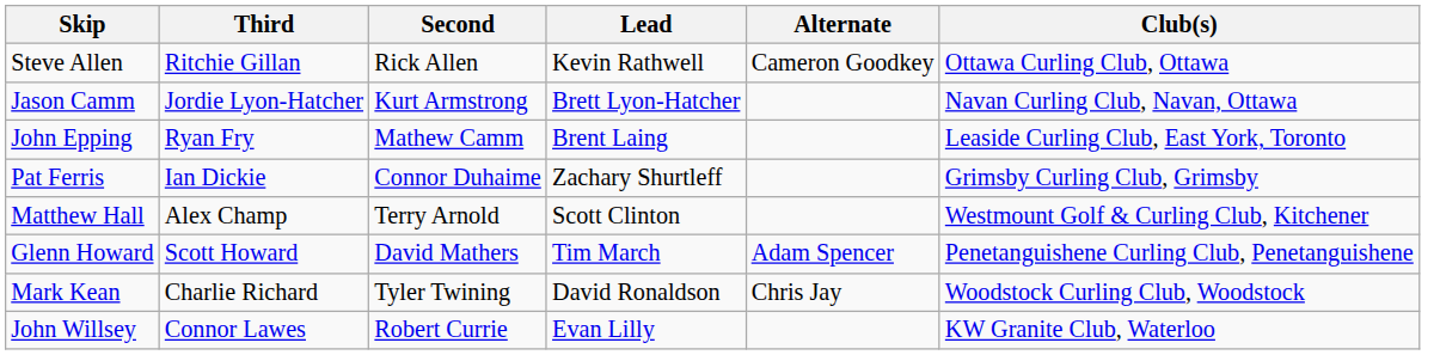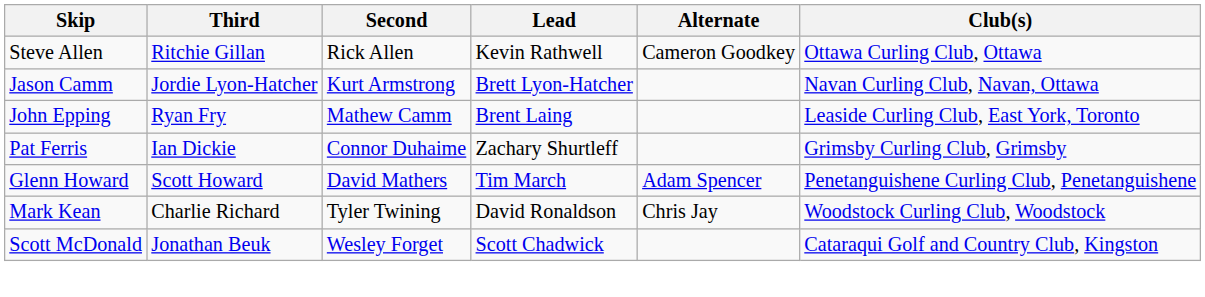 <table class="wikitable" border="1">
 <tr>
 <th>Skip</th>
 <th>Third</th>
 <th>Second</th>
 <th>Lead</th>
 <th>Alternate</th>
 <th>Club(s)</th>
 </tr>
 <tr>
 <td>Steve Allen</td>
 <td><a href='#'>Ritchie Gillan</a></td>
 <td>Rick Allen</td>
 <td>Kevin Rathwell</td>
 <td>Cameron Goodkey</td>
 <td><a href='#'>Ottawa Curling Club</a>, <a href='#'>Ottawa</a></td>
 </tr>
 <tr>
 <td><a href='#'>Jason Camm</a></td>
 <td><a href='#'>Jordie Lyon-Hatcher</a></td>
 <td><a href='#'>Kurt Armstrong</a></td>
 <td><a href='#'>Brett Lyon-Hatcher</a></td>
 <td></td>
 <td><a href='#'>Navan Curling Club</a>, <a href='#'>Navan, Ottawa</a></td>
 </tr>
 <tr>
 <td><a href='#'>John Epping</a></td>
 <td><a href='#'>Ryan Fry</a></td>
 <td><a href='#'>Mathew Camm</a></td>
 <td><a href='#'>Brent Laing</a></td>
 <td></td>
 <td><a href='#'>Leaside Curling Club</a>, <a href='#'>East York, Toronto</a></td>
 </tr>
 <tr>
 <td><a href='#'>Pat Ferris</a></td>
 <td><a href='#'>Ian Dickie</a></td>
 <td><a href='#'>Connor Duhaime</a></td>
 <td>Zachary Shurtleff</td>
 <td></td>
 <td><a href='#'>Grimsby Curling Club</a>, <a href='#'>Grimsby</a></td>
 </tr>
 <tr>
-<td><a href='#'>Matthew Hall</a></td>
-<td>Alex Champ</td>
-<td>Terry Arnold</td>
-<td>Scott Clinton</td>
-<td></td>
-<td><a href='#'>Westmount Golf & Curling Club</a>, <a href='#'>Kitchener</a></td>
-</tr>
-<tr>
 <td><a href='#'>Glenn Howard</a></td>
 <td><a href='#'>Scott Howard</a></td>
 <td><a href='#'>David Mathers</a></td>
 <td><a href='#'>Tim March</a></td>
 <td><a href='#'>Adam Spencer</a></td>
 <td><a href='#'>Penetanguishene Curling Club</a>, <a href='#'>Penetanguishene</a></td>
 </tr>
 <tr>
 <td><a href='#'>Mark Kean</a></td>
 <td>Charlie Richard</td>
 <td>Tyler Twining</td>
 <td>David Ronaldson</td>
 <td>Chris Jay</td>
 <td><a href='#'>Woodstock Curling Club</a>, <a href='#'>Woodstock</a></td>
 </tr>
 <tr>
-<td><a href='#'>John Willsey</a></td>
-<td><a href='#'>Connor Lawes</a></td>
-<td><a href='#'>Robert Currie</a></td>
-<td><a href='#'>Evan Lilly</a></td>
+<td><a href='#'>Scott McDonald</a></td>
+<td><a href='#'>Jonathan Beuk</a></td>
+<td><a href='#'>Wesley Forget</a></td>
+<td><a href='#'>Scott Chadwick</a></td>
 <td></td>
-<td><a href='#'>KW Granite Club</a>, <a href='#'>Waterloo</a></td>
+<td><a href='#'>Cataraqui Golf and Country Club</a>, <a href='#'>Kingston</a></td>
 </tr>
 </table>
